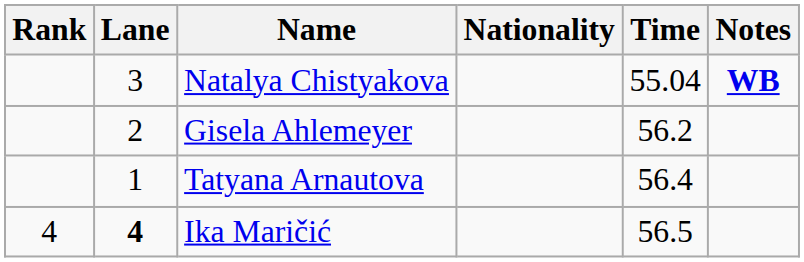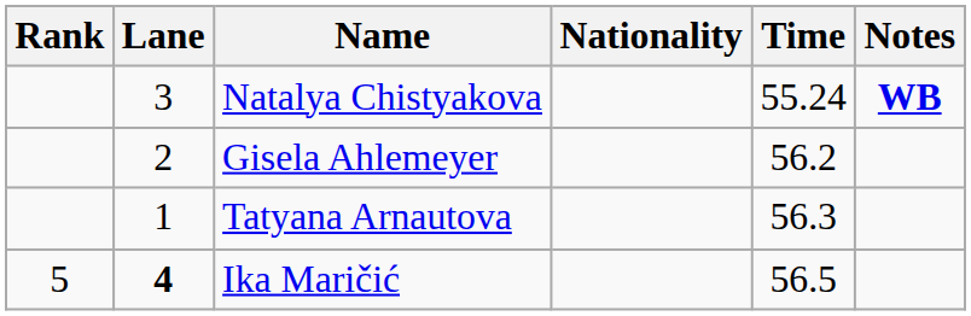 <table class="wikitable sortable" style="text-align:center">
 <tr>
 <th>Rank</th>
 <th>Lane</th>
 <th>Name</th>
 <th>Nationality</th>
 <th>Time</th>
 <th>Notes</th>
 </tr>
 <tr>
 <td></td>
 <td>3</td>
 <td align="left"><a href='#'>Natalya Chistyakova</a></td>
 <td align=left></td>
-<td>55.04</td>
+<td>55.24</td>
 <td><strong><a href='#'>WB</a></strong></td>
 </tr>
 <tr>
 <td></td>
 <td>2</td>
 <td align="left"><a href='#'>Gisela Ahlemeyer</a></td>
 <td align=left></td>
 <td>56.2</td>
 <td></td>
 </tr>
 <tr>
 <td></td>
 <td>1</td>
 <td align="left"><a href='#'>Tatyana Arnautova</a></td>
 <td align=left></td>
-<td>56.4</td>
+<td>56.3</td>
 <td></td>
 </tr>
 <tr>
-<td>4</td>
+<td>5</td>
 <td><strong>4</strong></td>
 <td align="left"><a href='#'>Ika Maričić</a></td>
 <td align=left></td>
 <td>56.5</td>
 <td></td>
 </tr>
 </table>
